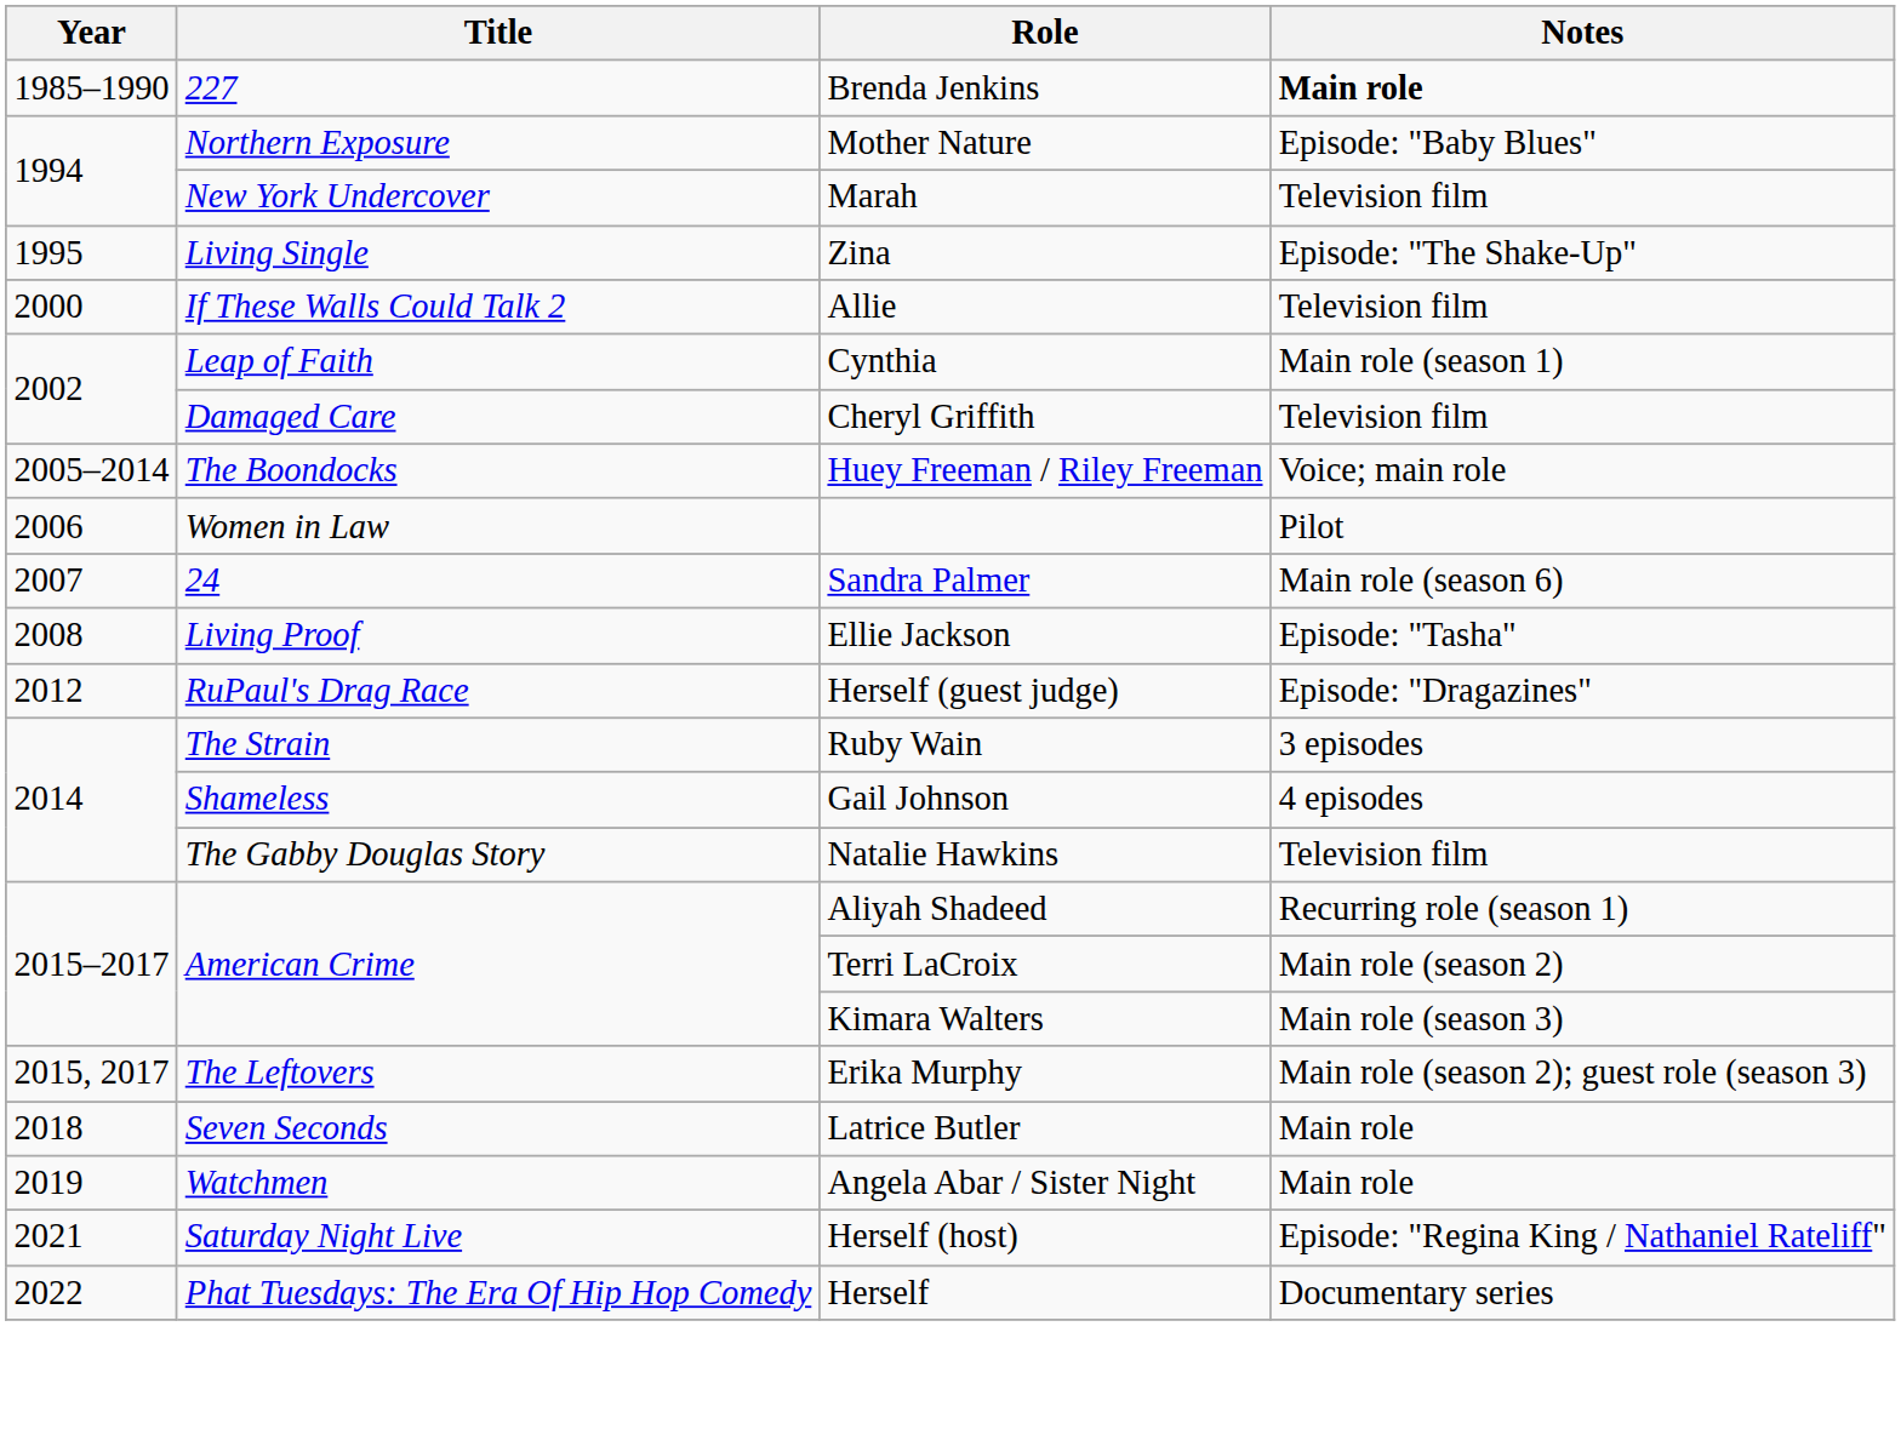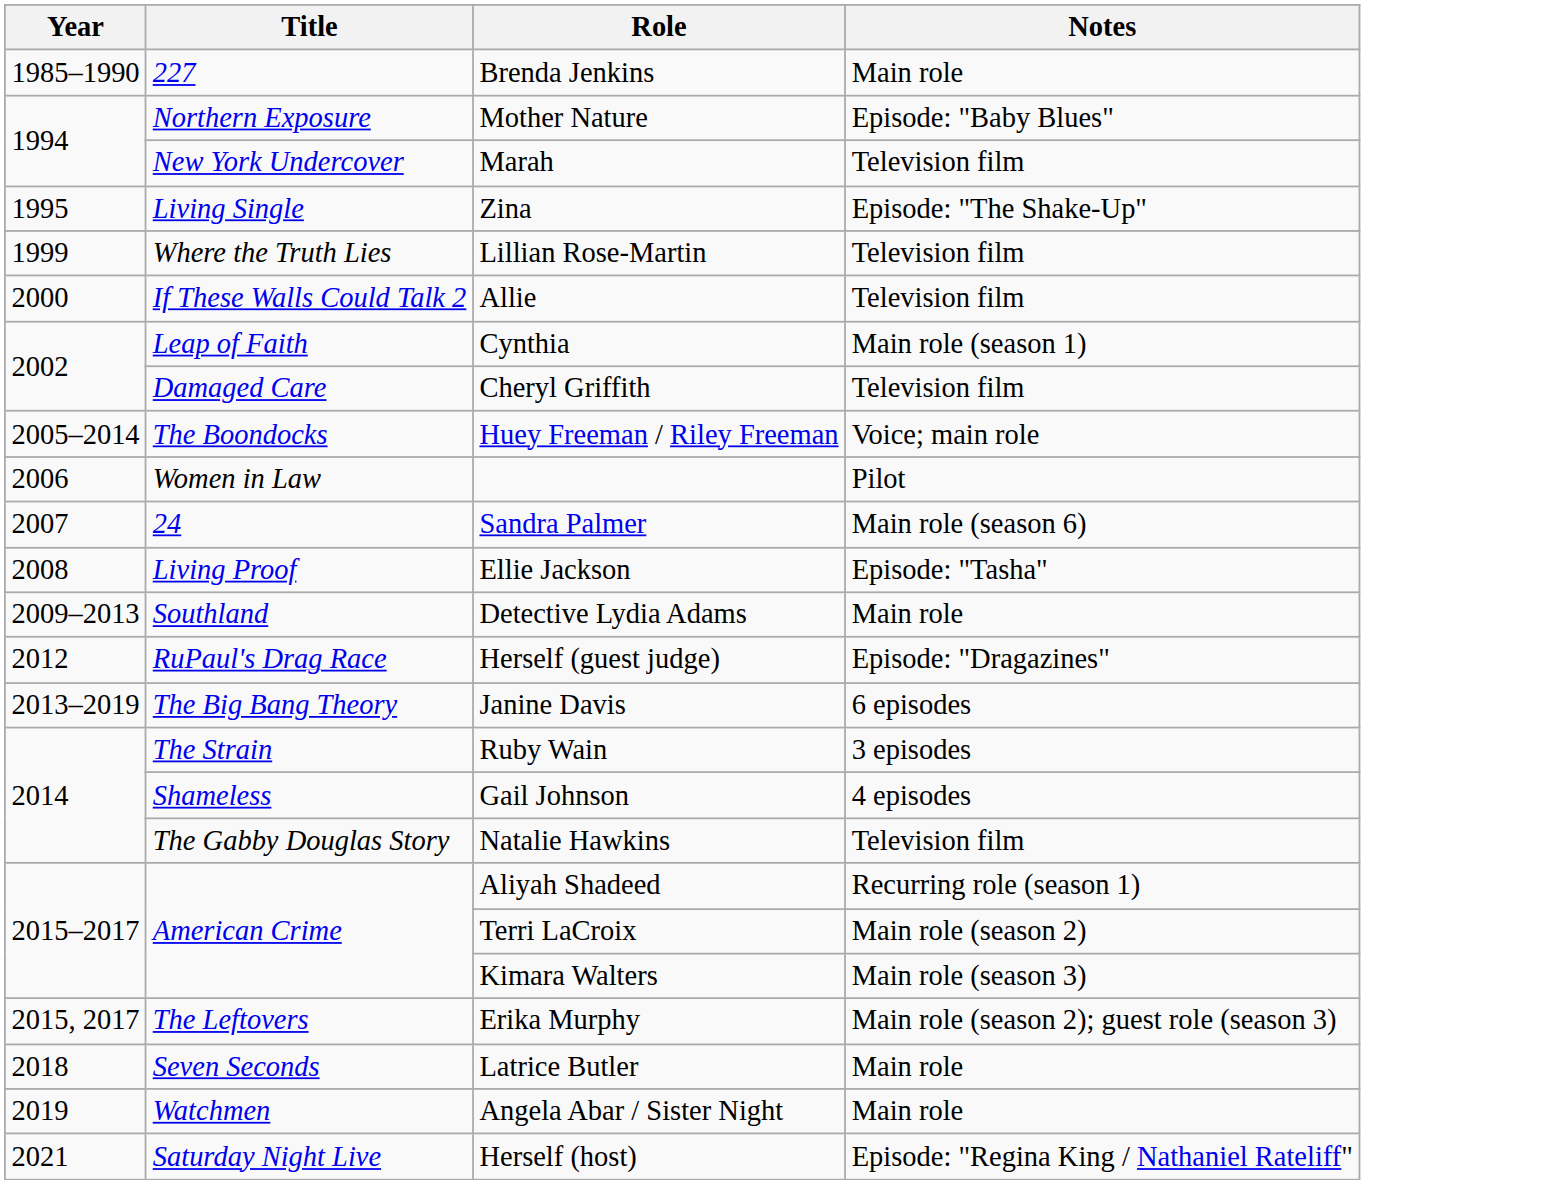 <table class="wikitable sortable">
 <tr>
 <th>Year</th>
 <th>Title</th>
 <th>Role</th>
 <th class="unsortable">Notes</th>
 </tr>
 <tr>
 <td>1985–1990</td>
 <td><em><a href='#'>227</a></em></td>
 <td>Brenda Jenkins</td>
-<td><strong>Main role</strong></td>
+<td>Main role</td>
 </tr>
 <tr>
 <td rowspan="2">1994</td>
 <td><em><a href='#'>Northern Exposure</a></em></td>
 <td>Mother Nature</td>
 <td>Episode: "Baby Blues"</td>
 </tr>
 <tr>
 <td><em><a href='#'>New York Undercover</a></em></td>
 <td>Marah</td>
 <td>Television film</td>
 </tr>
 <tr>
 <td>1995</td>
 <td><em><a href='#'>Living Single</a></em></td>
 <td>Zina</td>
 <td>Episode: "The Shake-Up"</td>
+</tr>
+<tr>
+<td>1999</td>
+<td><em>Where the Truth Lies</em></td>
+<td>Lillian Rose-Martin</td>
+<td>Television film</td>
 </tr>
 <tr>
 <td>2000</td>
 <td><em><a href='#'>If These Walls Could Talk 2</a></em></td>
 <td>Allie</td>
 <td>Television film</td>
 </tr>
 <tr>
 <td rowspan="2">2002</td>
 <td><em><a href='#'>Leap of Faith</a></em></td>
 <td>Cynthia</td>
 <td>Main role (season 1)</td>
 </tr>
 <tr>
 <td><em><a href='#'>Damaged Care</a></em></td>
 <td>Cheryl Griffith</td>
 <td>Television film</td>
 </tr>
 <tr>
 <td>2005–2014</td>
 <td data-sort-value="Boondocks, The"><em><a href='#'>The Boondocks</a></em></td>
 <td><a href='#'>Huey Freeman</a> / <a href='#'>Riley Freeman</a></td>
 <td>Voice; main role</td>
 </tr>
 <tr>
 <td>2006</td>
 <td><em>Women in Law</em></td>
 <td></td>
 <td>Pilot</td>
 </tr>
 <tr>
 <td>2007</td>
 <td><em><a href='#'>24</a></em></td>
 <td><a href='#'>Sandra Palmer</a></td>
 <td>Main role (season 6)</td>
 </tr>
 <tr>
 <td>2008</td>
 <td><em><a href='#'>Living Proof</a></em></td>
 <td>Ellie Jackson</td>
 <td>Episode: "Tasha"</td>
 </tr>
 <tr>
+<td>2009–2013</td>
+<td><em><a href='#'>Southland</a></em></td>
+<td>Detective Lydia Adams</td>
+<td>Main role</td>
+</tr>
+<tr>
 <td>2012</td>
 <td><em><a href='#'>RuPaul's Drag Race</a></em></td>
 <td>Herself (guest judge)</td>
 <td>Episode: "Dragazines"</td>
+</tr>
+<tr>
+<td>2013–2019</td>
+<td data-sort-value="Big Ban Theory, The"><em><a href='#'>The Big Bang Theory</a></em></td>
+<td>Janine Davis</td>
+<td>6 episodes</td>
 </tr>
 <tr>
 <td rowspan="3">2014</td>
 <td data-sort-value="Strain, The"><em><a href='#'>The Strain</a></em></td>
 <td>Ruby Wain</td>
 <td>3 episodes</td>
 </tr>
 <tr>
 <td><em><a href='#'>Shameless</a></em></td>
 <td>Gail Johnson</td>
 <td>4 episodes</td>
 </tr>
 <tr>
 <td data-sort-value="Gabby Douglas Story, the"><em>The Gabby Douglas Story</em></td>
 <td>Natalie Hawkins</td>
 <td>Television film</td>
 </tr>
 <tr>
 <td rowspan=3>2015–2017</td>
 <td rowspan=3><em><a href='#'>American Crime</a></em></td>
 <td>Aliyah Shadeed</td>
 <td>Recurring role (season 1)</td>
 </tr>
 <tr>
 <td>Terri LaCroix</td>
 <td>Main role (season 2)</td>
 </tr>
 <tr>
 <td>Kimara Walters</td>
 <td>Main role (season 3)</td>
 </tr>
 <tr>
 <td>2015, 2017</td>
 <td data-sort-value="Leftovers, The"><em><a href='#'>The Leftovers</a></em></td>
 <td>Erika Murphy</td>
 <td>Main role (season 2); guest role (season 3)</td>
 </tr>
 <tr>
 <td>2018</td>
 <td><em><a href='#'>Seven Seconds</a></em></td>
 <td>Latrice Butler</td>
 <td>Main role</td>
 </tr>
 <tr>
 <td>2019</td>
 <td><em><a href='#'>Watchmen</a></em></td>
 <td>Angela Abar / Sister Night</td>
 <td>Main role</td>
 </tr>
 <tr>
 <td>2021</td>
 <td><em><a href='#'>Saturday Night Live</a></em></td>
 <td>Herself (host)</td>
 <td>Episode: "Regina King / <a href='#'>Nathaniel Rateliff</a>"</td>
 </tr>
-<tr>
-<td>2022</td>
-<td><em><a href='#'>Phat Tuesdays: The Era Of Hip Hop Comedy</a></em></td>
-<td>Herself</td>
-<td>Documentary series</td>
-</tr>
 </table>
